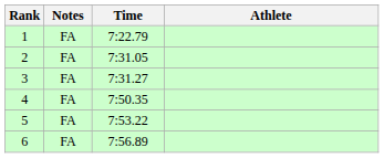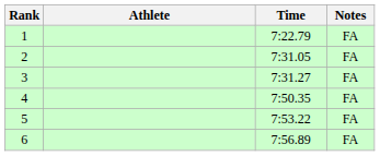 <table class="wikitable sortable" style="text-align:center;">
 <tr>
 <th width=40>Rank</th>
+<th width=250>Athlete</th>
+<th width=80>Time</th>
 <th width=50>Notes</th>
-<th width=80>Time</th>
-<th width=250>Athlete</th>
 </tr>
 <tr bgcolor=ccffcc>
 <td>1</td>
+<td align=left></td>
+<td>7:22.79</td>
 <td>FA</td>
-<td>7:22.79</td>
-<td align=left></td>
 </tr>
 <tr bgcolor=ccffcc>
 <td>2</td>
+<td align=left></td>
+<td>7:31.05</td>
 <td>FA</td>
-<td>7:31.05</td>
-<td align=left></td>
 </tr>
 <tr bgcolor=ccffcc>
 <td>3</td>
+<td align=left></td>
+<td>7:31.27</td>
 <td>FA</td>
-<td>7:31.27</td>
-<td align=left></td>
 </tr>
 <tr bgcolor=ccffcc>
 <td>4</td>
+<td align=left></td>
+<td>7:50.35</td>
 <td>FA</td>
-<td>7:50.35</td>
-<td align=left></td>
 </tr>
 <tr bgcolor=ccffcc>
 <td>5</td>
+<td align=left></td>
+<td>7:53.22</td>
 <td>FA</td>
-<td>7:53.22</td>
-<td align=left></td>
 </tr>
 <tr bgcolor=ccffcc>
 <td>6</td>
+<td align=left></td>
+<td>7:56.89</td>
 <td>FA</td>
-<td>7:56.89</td>
-<td align=left></td>
 </tr>
 </table>
